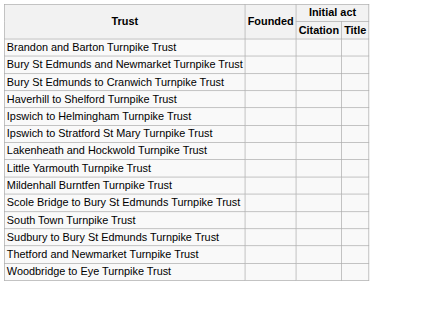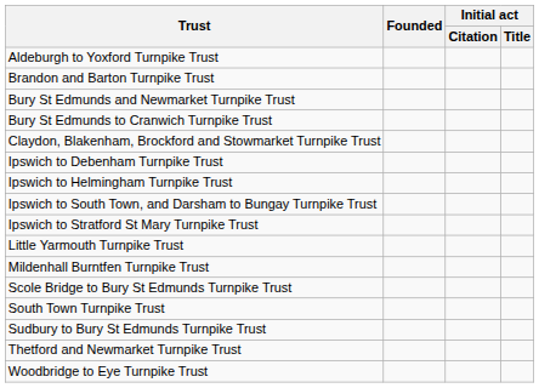 <table class="wikitable sortable">
 <tr>
 <th rowspan=2>Trust</th>
 <th rowspan=2>Founded</th>
 <th colspan=2>Initial act</th>
 </tr>
 <tr>
 <th>Citation</th>
 <th>Title</th>
+</tr>
+<tr>
+<td>Aldeburgh to Yoxford Turnpike Trust</td>
+<td></td>
+<td></td>
+<td></td>
 </tr>
 <tr>
 <td>Brandon and Barton Turnpike Trust</td>
 <td></td>
 <td></td>
 <td></td>
 </tr>
 <tr>
 <td>Bury St Edmunds and Newmarket Turnpike Trust</td>
 <td></td>
 <td></td>
 <td></td>
 </tr>
 <tr>
 <td>Bury St Edmunds to Cranwich Turnpike Trust</td>
 <td></td>
 <td></td>
 <td></td>
 </tr>
 <tr>
-<td>Haverhill to Shelford Turnpike Trust</td>
+<td>Claydon, Blakenham, Brockford and Stowmarket Turnpike Trust</td>
+<td></td>
+<td></td>
+<td></td>
+</tr>
+<tr>
+<td>Ipswich to Debenham Turnpike Trust</td>
 <td></td>
 <td></td>
 <td></td>
 </tr>
 <tr>
 <td>Ipswich to Helmingham Turnpike Trust</td>
 <td></td>
 <td></td>
 <td></td>
 </tr>
 <tr>
-<td>Ipswich to Stratford St Mary Turnpike Trust</td>
+<td>Ipswich to South Town, and Darsham to Bungay Turnpike Trust</td>
 <td></td>
 <td></td>
 <td></td>
 </tr>
 <tr>
-<td>Lakenheath and Hockwold Turnpike Trust</td>
+<td>Ipswich to Stratford St Mary Turnpike Trust</td>
 <td></td>
 <td></td>
 <td></td>
 </tr>
 <tr>
 <td>Little Yarmouth Turnpike Trust</td>
 <td></td>
 <td></td>
 <td></td>
 </tr>
 <tr>
 <td>Mildenhall Burntfen Turnpike Trust</td>
 <td></td>
 <td></td>
 <td></td>
 </tr>
 <tr>
 <td>Scole Bridge to Bury St Edmunds Turnpike Trust</td>
 <td></td>
 <td></td>
 <td></td>
 </tr>
 <tr>
 <td>South Town Turnpike Trust</td>
 <td></td>
 <td></td>
 <td></td>
 </tr>
 <tr>
 <td>Sudbury to Bury St Edmunds Turnpike Trust</td>
 <td></td>
 <td></td>
 <td></td>
 </tr>
 <tr>
 <td>Thetford and Newmarket Turnpike Trust</td>
 <td></td>
 <td></td>
 <td></td>
 </tr>
 <tr>
 <td>Woodbridge to Eye Turnpike Trust</td>
 <td></td>
 <td></td>
 <td></td>
 </tr>
 </table>
